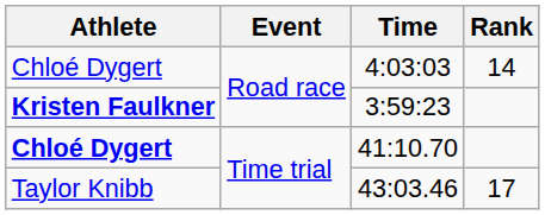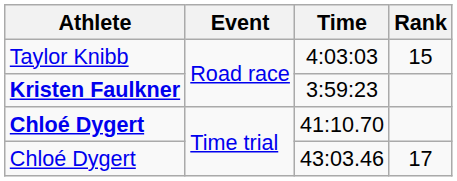 <table class=wikitable style=font-size:90%;text-align:center>
 <tr>
 <th>Athlete</th>
 <th>Event</th>
 <th>Time</th>
 <th>Rank</th>
 </tr>
 <tr>
-<td align=left><a href='#'>Chloé Dygert</a></td>
+<td align=left><a href='#'>Taylor Knibb</a></td>
 <td align=left rowspan=2><a href='#'>Road race</a></td>
 <td>4:03:03</td>
-<td>14</td>
+<td>15</td>
 </tr>
 <tr>
 <td align=left><strong><a href='#'>Kristen Faulkner</a></strong></td>
 <td>3:59:23</td>
 <td></td>
 </tr>
 <tr>
 <td align=left><strong><a href='#'>Chloé Dygert</a></strong></td>
 <td align=left rowspan=2><a href='#'>Time trial</a></td>
 <td>41:10.70</td>
 <td></td>
 </tr>
 <tr>
-<td align=left><a href='#'>Taylor Knibb</a></td>
+<td align=left><a href='#'>Chloé Dygert</a></td>
 <td>43:03.46</td>
 <td>17</td>
 </tr>
 </table>
